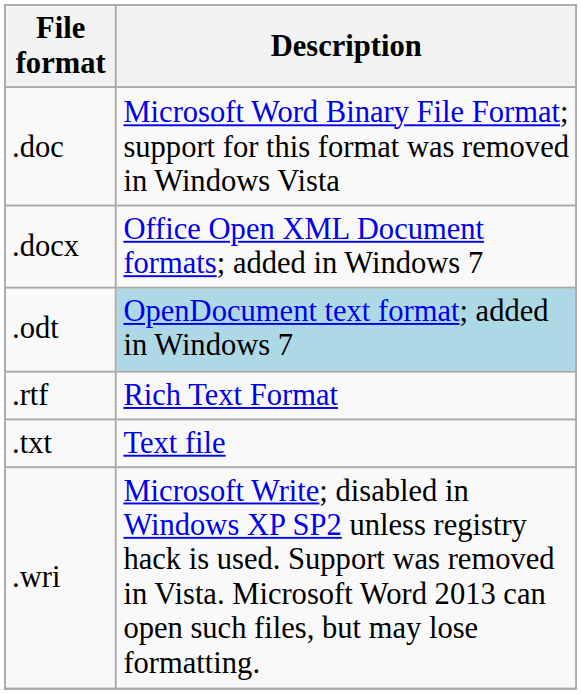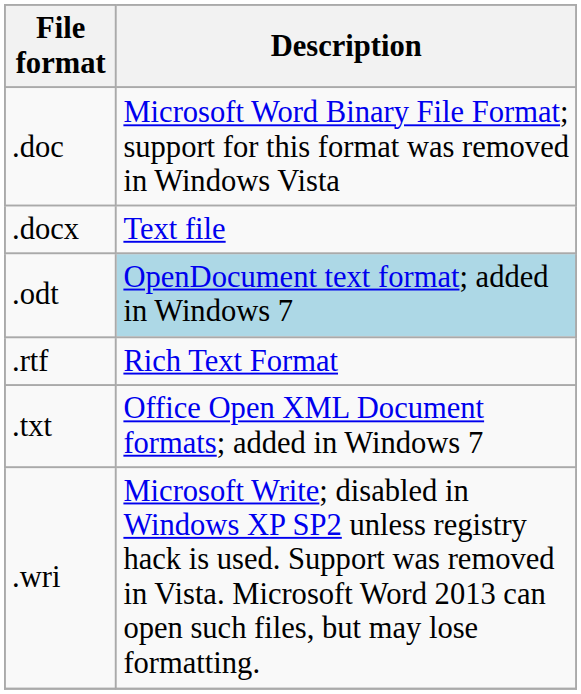 <table class="wikitable floatright" style="width:300px">
 <tr>
 <th>File format</th>
 <th>Description</th>
 </tr>
 <tr>
 <td>.doc</td>
 <td><a href='#'>Microsoft Word Binary File Format</a>; support for this format was removed in Windows Vista</td>
 </tr>
 <tr>
 <td>.docx</td>
-<td><a href='#'>Office Open XML Document formats</a>; added in Windows 7</td>
+<td><a href='#'>Text file</a></td>
 </tr>
 <tr>
 <td>.odt</td>
 <td style="background: lightblue;"><a href='#'>OpenDocument text format</a>; added in Windows 7</td>
 </tr>
 <tr>
 <td>.rtf</td>
 <td><a href='#'>Rich Text Format</a></td>
 </tr>
 <tr>
 <td>.txt</td>
-<td><a href='#'>Text file</a></td>
+<td><a href='#'>Office Open XML Document formats</a>; added in Windows 7</td>
 </tr>
 <tr>
 <td>.wri</td>
 <td><a href='#'>Microsoft Write</a>; disabled in <a href='#'>Windows XP SP2</a> unless registry hack is used. Support was removed in Vista. Microsoft Word 2013 can open such files, but may lose formatting.</td>
 </tr>
 <tr>
 </tr>
 </table>
